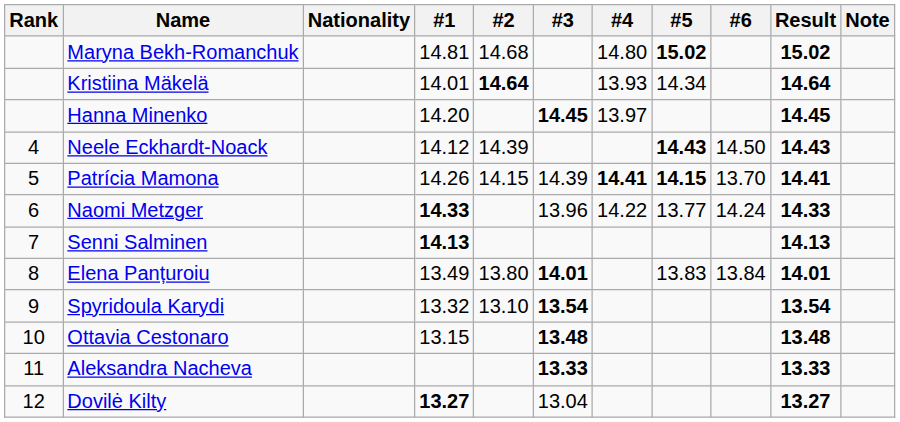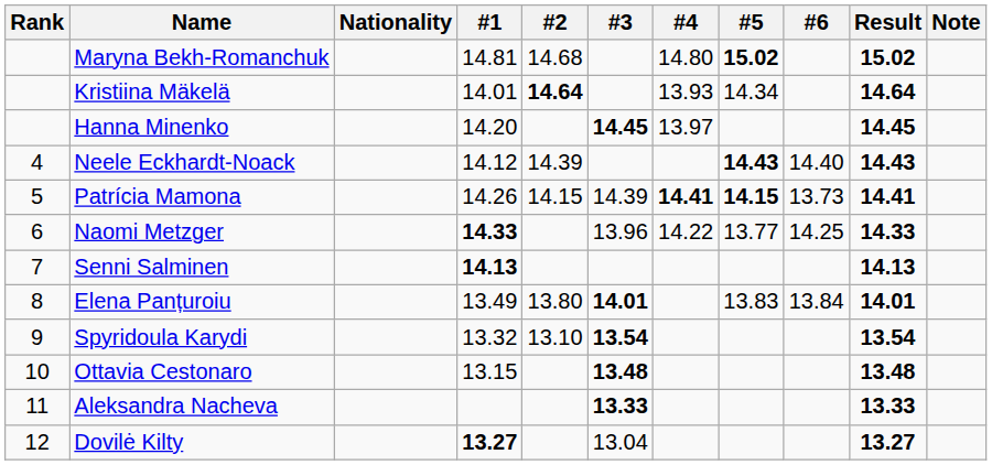 <table class="wikitable sortable" style="text-align:center">
 <tr>
 <th>Rank</th>
 <th>Name</th>
 <th>Nationality</th>
 <th>#1</th>
 <th>#2</th>
 <th>#3</th>
 <th>#4</th>
 <th>#5</th>
 <th>#6</th>
 <th>Result</th>
 <th>Note</th>
 </tr>
 <tr>
 <td></td>
 <td align=left><a href='#'>Maryna Bekh-Romanchuk</a></td>
 <td align=left></td>
 <td>14.81</td>
 <td>14.68</td>
 <td></td>
 <td>14.80</td>
 <td><strong>15.02</strong></td>
 <td></td>
 <td><strong>15.02</strong></td>
 <td></td>
 </tr>
 <tr>
 <td></td>
 <td align=left><a href='#'>Kristiina Mäkelä</a></td>
 <td align=left></td>
 <td>14.01</td>
 <td><strong>14.64</strong></td>
 <td></td>
 <td>13.93</td>
 <td>14.34</td>
 <td></td>
 <td><strong>14.64</strong></td>
 <td></td>
 </tr>
 <tr>
 <td></td>
 <td align=left><a href='#'>Hanna Minenko</a></td>
 <td align=left></td>
 <td>14.20</td>
 <td></td>
 <td><strong>14.45</strong></td>
 <td>13.97</td>
 <td></td>
 <td></td>
 <td><strong>14.45</strong></td>
 <td></td>
 </tr>
 <tr>
 <td>4</td>
 <td align=left><a href='#'>Neele Eckhardt-Noack</a></td>
 <td align=left></td>
 <td>14.12</td>
 <td>14.39</td>
 <td></td>
 <td></td>
 <td><strong>14.43</strong></td>
-<td>14.50</td>
+<td>14.40</td>
 <td><strong>14.43</strong></td>
 <td></td>
 </tr>
 <tr>
 <td>5</td>
 <td align=left><a href='#'>Patrícia Mamona</a></td>
 <td align=left></td>
 <td>14.26</td>
 <td>14.15</td>
 <td>14.39</td>
 <td><strong>14.41</strong></td>
 <td><strong>14.15</strong></td>
-<td>13.70</td>
+<td>13.73</td>
 <td><strong>14.41</strong></td>
 <td></td>
 </tr>
 <tr>
 <td>6</td>
 <td align=left><a href='#'>Naomi Metzger</a></td>
 <td align=left></td>
 <td><strong>14.33</strong></td>
 <td></td>
 <td>13.96</td>
 <td>14.22</td>
 <td>13.77</td>
-<td>14.24</td>
+<td>14.25</td>
 <td><strong>14.33</strong></td>
 <td></td>
 </tr>
 <tr>
 <td>7</td>
 <td align=left><a href='#'>Senni Salminen</a></td>
 <td align=left></td>
 <td><strong>14.13</strong></td>
 <td></td>
 <td></td>
 <td></td>
 <td></td>
 <td></td>
 <td><strong>14.13</strong></td>
 <td></td>
 </tr>
 <tr>
 <td>8</td>
 <td align=left><a href='#'>Elena Panțuroiu</a></td>
 <td align=left></td>
 <td>13.49</td>
 <td>13.80</td>
 <td><strong>14.01</strong></td>
 <td></td>
 <td>13.83</td>
 <td>13.84</td>
 <td><strong>14.01</strong></td>
 <td></td>
 </tr>
 <tr>
 <td>9</td>
 <td align=left><a href='#'>Spyridoula Karydi</a></td>
 <td align=left></td>
 <td>13.32</td>
 <td>13.10</td>
 <td><strong>13.54</strong></td>
 <td></td>
 <td></td>
 <td></td>
 <td><strong>13.54</strong></td>
 <td></td>
 </tr>
 <tr>
 <td>10</td>
 <td align=left><a href='#'>Ottavia Cestonaro</a></td>
 <td align=left></td>
 <td>13.15</td>
 <td></td>
 <td><strong>13.48</strong></td>
 <td></td>
 <td></td>
 <td></td>
 <td><strong>13.48</strong></td>
 <td></td>
 </tr>
 <tr>
 <td>11</td>
 <td align=left><a href='#'>Aleksandra Nacheva</a></td>
 <td align=left></td>
 <td></td>
 <td></td>
 <td><strong>13.33</strong></td>
 <td></td>
 <td></td>
 <td></td>
 <td><strong>13.33</strong></td>
 <td></td>
 </tr>
 <tr>
 <td>12</td>
 <td align=left><a href='#'>Dovilė Kilty</a></td>
 <td align=left></td>
 <td><strong>13.27</strong></td>
 <td></td>
 <td>13.04</td>
 <td></td>
 <td></td>
 <td></td>
 <td><strong>13.27</strong></td>
 <td></td>
 </tr>
 </table>
